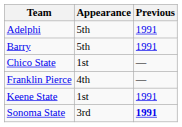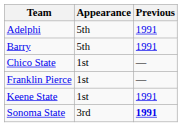 <table class="wikitable">
 <tr>
 <th>Team</th>
 <th>Appearance</th>
 <th>Previous</th>
 </tr>
 <tr>
 <td><a href='#'>Adelphi</a></td>
 <td>5th</td>
 <td><a href='#'>1991</a></td>
 </tr>
 <tr>
 <td><a href='#'>Barry</a></td>
 <td>5th</td>
 <td><a href='#'>1991</a></td>
 </tr>
 <tr>
 <td><a href='#'>Chico State</a></td>
 <td>1st</td>
 <td>—</td>
 </tr>
 <tr>
 <td><a href='#'>Franklin Pierce</a></td>
-<td>4th</td>
+<td>1st</td>
 <td>—</td>
 </tr>
 <tr>
 <td><a href='#'>Keene State</a></td>
 <td>1st</td>
 <td><a href='#'>1991</a></td>
 </tr>
 <tr>
 <td><a href='#'>Sonoma State</a></td>
 <td>3rd</td>
 <td><strong><a href='#'>1991</a></strong></td>
 </tr>
 </table>
